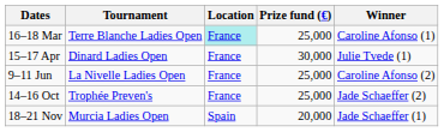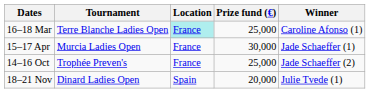 <table class="wikitable" style="font-size:95%;">
 <tr>
 <th>Dates</th>
 <th>Tournament</th>
 <th>Location</th>
 <th>Prize fund (<a href='#'>€</a>)</th>
 <th>Winner</th>
 </tr>
 <tr>
 <td>16–18 Mar</td>
 <td><a href='#'>Terre Blanche Ladies Open</a></td>
 <td style="background: paleturquoise;"><a href='#'>France</a></td>
 <td align=right>25,000</td>
 <td> <a href='#'>Caroline Afonso</a> (1)</td>
 </tr>
 <tr>
 <td>15–17 Apr</td>
-<td><a href='#'>Dinard Ladies Open</a></td>
+<td><a href='#'>Murcia Ladies Open</a></td>
 <td><a href='#'>France</a></td>
 <td align=right>30,000</td>
-<td> <a href='#'>Julie Tvede</a> (1)</td>
-</tr>
-<tr>
-<td>9–11 Jun</td>
-<td><a href='#'>La Nivelle Ladies Open</a></td>
-<td><a href='#'>France</a></td>
-<td align=right>25,000</td>
-<td> <a href='#'>Caroline Afonso</a> (2)</td>
+<td> <a href='#'>Jade Schaeffer</a> (1)</td>
 </tr>
 <tr>
 <td>14–16 Oct</td>
 <td><a href='#'>Trophée Preven's</a></td>
 <td><a href='#'>France</a></td>
 <td align=right>25,000</td>
 <td> <a href='#'>Jade Schaeffer</a> (2)</td>
 </tr>
 <tr>
 <td>18–21 Nov</td>
-<td><a href='#'>Murcia Ladies Open</a></td>
+<td><a href='#'>Dinard Ladies Open</a></td>
 <td><a href='#'>Spain</a></td>
 <td align=right>20,000</td>
-<td> <a href='#'>Jade Schaeffer</a> (1)</td>
+<td> <a href='#'>Julie Tvede</a> (1)</td>
 </tr>
 </table>
